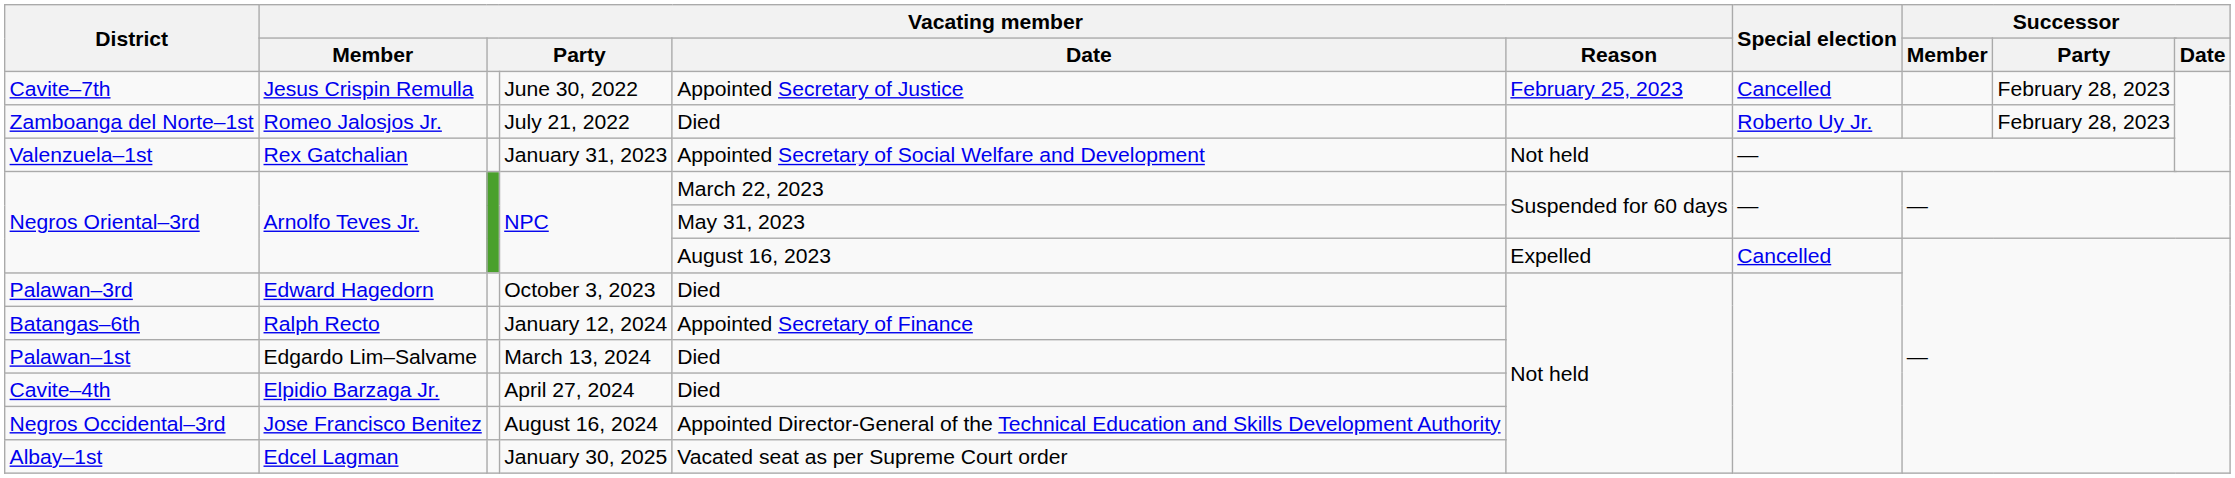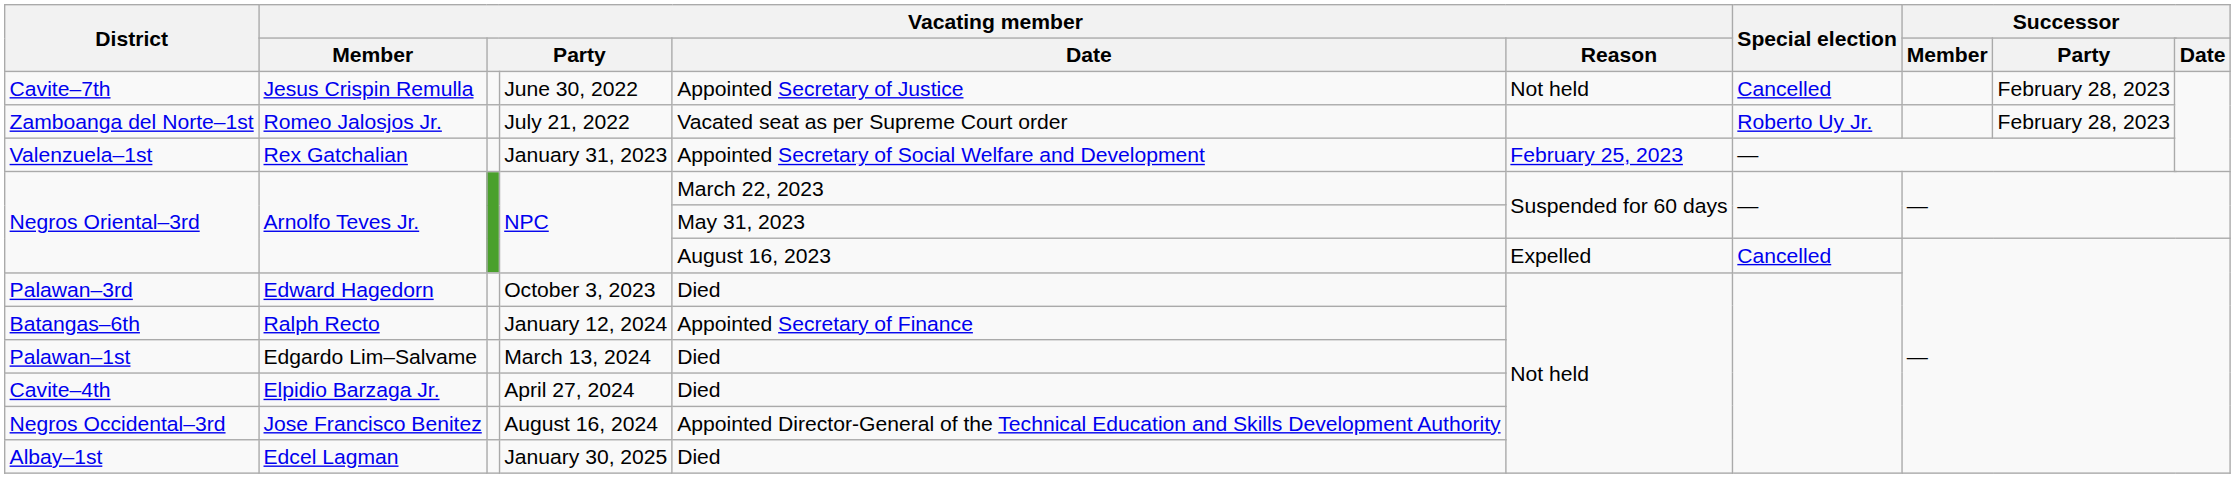 <table class=wikitable style="font-size:95%;">
 <tr>
 <th rowspan="2">District</th>
 <th colspan="5">Vacating member</th>
 <th rowspan="2">Special election</th>
 <th colspan="4">Successor</th>
 </tr>
 <tr>
 <th>Member</th>
 <th colspan="2">Party</th>
 <th>Date</th>
 <th>Reason</th>
 <th>Member</th>
 <th colspan="2">Party</th>
 <th>Date</th>
 </tr>
 <tr>
 <td><a href='#'>Cavite–7th</a></td>
 <td><a href='#'>Jesus Crispin Remulla</a></td>
 <td></td>
 <td>June 30, 2022</td>
 <td>Appointed <a href='#'>Secretary of Justice</a></td>
-<td><a href='#'>February 25, 2023</a></td>
+<td>Not held</td>
 <td><a href='#'>Cancelled</a></td>
 <td></td>
 <td>February 28, 2023</td>
 </tr>
 <tr>
 <td><a href='#'>Zamboanga del Norte–1st</a></td>
 <td><a href='#'>Romeo Jalosjos Jr.</a></td>
 <td></td>
 <td>July 21, 2022</td>
-<td>Died</td>
+<td>Vacated seat as per Supreme Court order</td>
 <td></td>
 <td><a href='#'>Roberto Uy Jr.</a></td>
 <td></td>
 <td>February 28, 2023</td>
 </tr>
 <tr>
 <td><a href='#'>Valenzuela–1st</a></td>
 <td><a href='#'>Rex Gatchalian</a></td>
 <td></td>
 <td>January 31, 2023</td>
 <td>Appointed <a href='#'>Secretary of Social Welfare and Development</a></td>
-<td>Not held</td>
+<td><a href='#'>February 25, 2023</a></td>
 <td colspan="4">—</td>
 </tr>
 <tr>
 <td rowspan="3"><a href='#'>Negros Oriental–3rd</a></td>
 <td rowspan="3"><a href='#'>Arnolfo Teves Jr.</a></td>
 <td rowspan="3" style="width: 2px; background-color: #4AA02C;" data-sort-value="Nationalist People's Coalition"></td>
 <td rowspan="3" style="text-align:left;"><a href='#'>NPC</a></td>
 <td>March 22, 2023</td>
 <td rowspan="2">Suspended for 60 days</td>
 <td rowspan="2">—</td>
 <td rowspan="2" colspan="4">—</td>
 </tr>
 <tr>
 <td>May 31, 2023</td>
 </tr>
 <tr>
 <td>August 16, 2023</td>
 <td>Expelled</td>
 <td><a href='#'>Cancelled</a></td>
 <td rowspan="7" colspan="4">—</td>
 </tr>
 <tr>
 <td><a href='#'>Palawan–3rd</a></td>
 <td><a href='#'>Edward Hagedorn</a></td>
 <td></td>
 <td>October 3, 2023</td>
 <td>Died</td>
 <td rowspan="6">Not held</td>
 </tr>
 <tr>
 <td><a href='#'>Batangas–6th</a></td>
 <td><a href='#'>Ralph Recto</a></td>
 <td></td>
 <td>January 12, 2024</td>
 <td>Appointed <a href='#'>Secretary of Finance</a></td>
 </tr>
 <tr>
 <td><a href='#'>Palawan–1st</a></td>
 <td>Edgardo Lim–Salvame</td>
 <td></td>
 <td>March 13, 2024</td>
 <td>Died</td>
 </tr>
 <tr>
 <td><a href='#'>Cavite–4th</a></td>
 <td><a href='#'>Elpidio Barzaga Jr.</a></td>
 <td></td>
 <td>April 27, 2024</td>
 <td>Died</td>
 </tr>
 <tr>
 <td><a href='#'> Negros Occidental–3rd</a></td>
 <td><a href='#'>Jose Francisco Benitez</a></td>
 <td></td>
 <td>August 16, 2024</td>
 <td>Appointed Director-General of the <a href='#'>Technical Education and Skills Development Authority</a></td>
 </tr>
 <tr>
 <td><a href='#'>Albay–1st</a></td>
 <td><a href='#'>Edcel Lagman</a></td>
 <td></td>
 <td>January 30, 2025</td>
-<td>Vacated seat as per Supreme Court order</td>
+<td>Died</td>
 </tr>
 </table>
